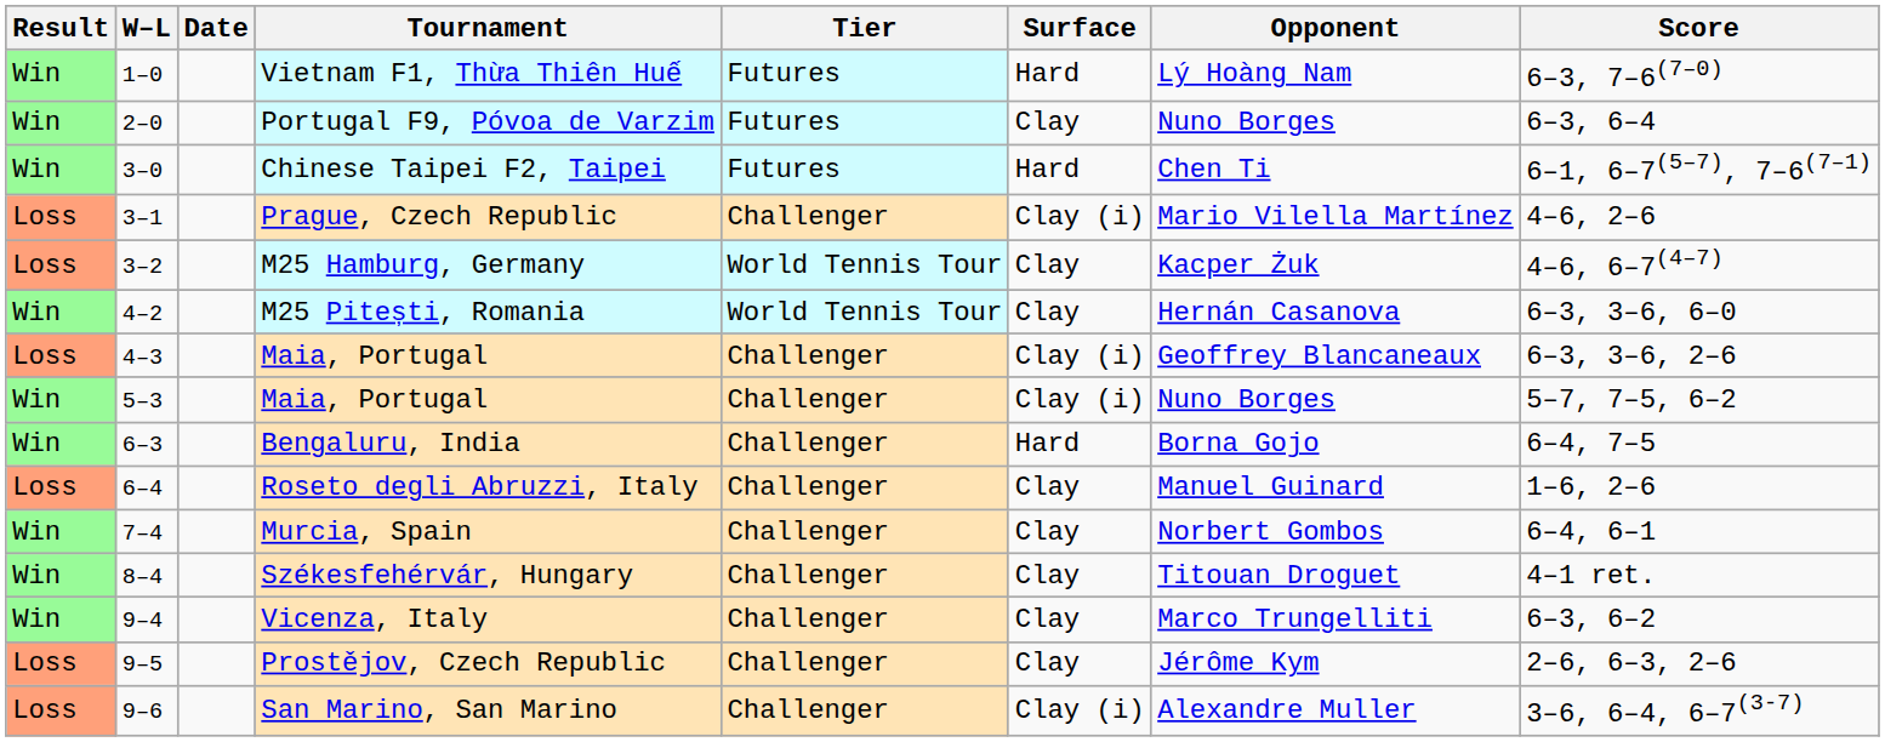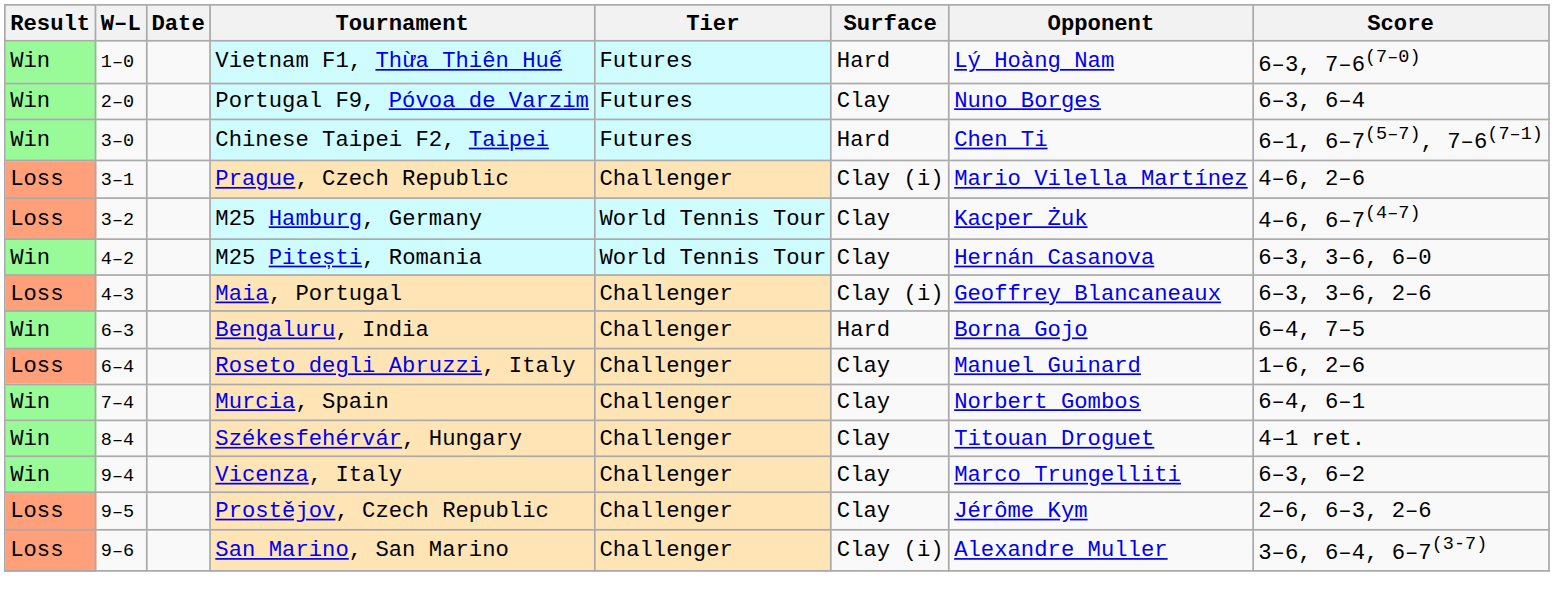 <table class="sortable wikitable">
 <tr>
 <th>Result</th>
 <th class="unsortable">W–L</th>
 <th>Date</th>
 <th>Tournament</th>
 <th>Tier</th>
 <th>Surface</th>
 <th>Opponent</th>
 <th class="unsortable">Score</th>
 </tr>
 <tr>
 <td bgcolor=98FB98>Win</td>
 <td><small>1–0</small></td>
 <td></td>
 <td style="background:#cffcff;">Vietnam F1, <a href='#'>Thừa Thiên Huế</a></td>
 <td style="background:#cffcff;">Futures</td>
 <td>Hard</td>
 <td> <a href='#'>Lý Hoàng Nam</a></td>
 <td>6–3, 7–6<sup>(7–0)</sup></td>
 </tr>
 <tr>
 <td bgcolor=98FB98>Win</td>
 <td><small>2–0</small></td>
 <td></td>
 <td style="background:#cffcff;">Portugal F9, <a href='#'>Póvoa de Varzim</a></td>
 <td style="background:#cffcff;">Futures</td>
 <td>Clay</td>
 <td> <a href='#'>Nuno Borges</a></td>
 <td>6–3, 6–4</td>
 </tr>
 <tr>
 <td bgcolor=98FB98>Win</td>
 <td><small>3–0</small></td>
 <td></td>
 <td style="background:#cffcff;">Chinese Taipei F2, <a href='#'>Taipei</a></td>
 <td style="background:#cffcff;">Futures</td>
 <td>Hard</td>
 <td> <a href='#'>Chen Ti</a></td>
 <td>6–1, 6–7<sup>(5–7)</sup>, 7–6<sup>(7–1)</sup></td>
 </tr>
 <tr>
 <td bgcolor=FFA07A>Loss</td>
 <td><small>3–1</small></td>
 <td><a href='#'></a></td>
 <td style="background:moccasin;"><a href='#'>Prague</a>, Czech Republic</td>
 <td style="background:moccasin;">Challenger</td>
 <td>Clay (i)</td>
 <td> <a href='#'>Mario Vilella Martínez</a></td>
 <td>4–6, 2–6</td>
 </tr>
 <tr>
 <td bgcolor=FFA07A>Loss</td>
 <td><small>3–2</small></td>
 <td></td>
 <td style="background:#cffcff;">M25 <a href='#'>Hamburg</a>, Germany</td>
 <td style="background:#cffcff;">World Tennis Tour</td>
 <td>Clay</td>
 <td> <a href='#'>Kacper Żuk</a></td>
 <td>4–6, 6–7<sup>(4–7)</sup></td>
 </tr>
 <tr>
 <td bgcolor=98FB98>Win</td>
 <td><small>4–2</small></td>
 <td></td>
 <td style="background:#cffcff;">M25 <a href='#'>Pitești</a>, Romania</td>
 <td style="background:#cffcff;">World Tennis Tour</td>
 <td>Clay</td>
 <td> <a href='#'>Hernán Casanova</a></td>
 <td>6–3, 3–6, 6–0</td>
 </tr>
 <tr>
 <td bgcolor=FFA07A>Loss</td>
 <td><small>4–3</small></td>
 <td><a href='#'></a></td>
 <td style="background:moccasin;"><a href='#'>Maia</a>, Portugal</td>
 <td style="background:moccasin;">Challenger</td>
 <td>Clay (i)</td>
 <td> <a href='#'>Geoffrey Blancaneaux</a></td>
 <td>6–3, 3–6, 2–6</td>
 </tr>
 <tr>
 <td bgcolor=98FB98>Win</td>
-<td><small>5–3</small></td>
-<td><a href='#'></a></td>
-<td style="background:moccasin;"><a href='#'>Maia</a>, Portugal</td>
-<td style="background:moccasin;">Challenger</td>
-<td>Clay (i)</td>
-<td> <a href='#'>Nuno Borges</a></td>
-<td>5–7, 7–5, 6–2</td>
-</tr>
-<tr>
-<td bgcolor=98FB98>Win</td>
 <td><small>6–3</small></td>
 <td><a href='#'></a></td>
 <td style="background:moccasin;"><a href='#'>Bengaluru</a>, India</td>
 <td style="background:moccasin;">Challenger</td>
 <td>Hard</td>
 <td> <a href='#'>Borna Gojo</a></td>
 <td>6–4, 7–5</td>
 </tr>
 <tr>
 <td bgcolor=FFA07A>Loss</td>
 <td><small>6–4</small></td>
 <td><a href='#'></a></td>
 <td style="background:moccasin;"><a href='#'>Roseto degli Abruzzi</a>, Italy</td>
 <td style="background:moccasin;">Challenger</td>
 <td>Clay</td>
 <td> <a href='#'>Manuel Guinard</a></td>
 <td>1–6, 2–6</td>
 </tr>
 <tr>
 <td bgcolor=98FB98>Win</td>
 <td><small>7–4</small></td>
 <td><a href='#'></a></td>
 <td style="background:moccasin;"><a href='#'>Murcia</a>, Spain</td>
 <td style="background:moccasin;">Challenger</td>
 <td>Clay</td>
 <td> <a href='#'>Norbert Gombos</a></td>
 <td>6–4, 6–1</td>
 </tr>
 <tr>
 <td bgcolor=98FB98>Win</td>
 <td><small>8–4</small></td>
 <td><a href='#'></a></td>
 <td style="background:moccasin;"><a href='#'>Székesfehérvár</a>, Hungary</td>
 <td style="background:moccasin;">Challenger</td>
 <td>Clay</td>
 <td> <a href='#'>Titouan Droguet</a></td>
 <td>4–1 ret.</td>
 </tr>
 <tr>
 <td bgcolor=98FB98>Win</td>
 <td><small>9–4</small></td>
 <td><a href='#'></a></td>
 <td style="background:moccasin;"><a href='#'>Vicenza</a>, Italy</td>
 <td style="background:moccasin;">Challenger</td>
 <td>Clay</td>
 <td> <a href='#'>Marco Trungelliti</a></td>
 <td>6–3, 6–2</td>
 </tr>
 <tr>
 <td bgcolor=FFA07A>Loss</td>
 <td><small>9–5</small></td>
 <td><a href='#'></a></td>
 <td style=background:moccasin><a href='#'>Prostějov</a>, Czech Republic</td>
 <td style=background:moccasin>Challenger</td>
 <td>Clay</td>
 <td> <a href='#'>Jérôme Kym</a></td>
 <td>2–6, 6–3, 2–6</td>
 </tr>
 <tr>
 <td bgcolor= FFA07A>Loss</td>
 <td><small>9–6</small></td>
 <td><a href='#'></a></td>
 <td style="background:moccasin;"><a href='#'>San Marino</a>, San Marino</td>
 <td style="background:moccasin;">Challenger</td>
 <td>Clay (i)</td>
 <td> <a href='#'>Alexandre Muller</a></td>
 <td>3–6, 6–4, 6–7<sup>(3-7)</sup></td>
 </tr>
 </table>
